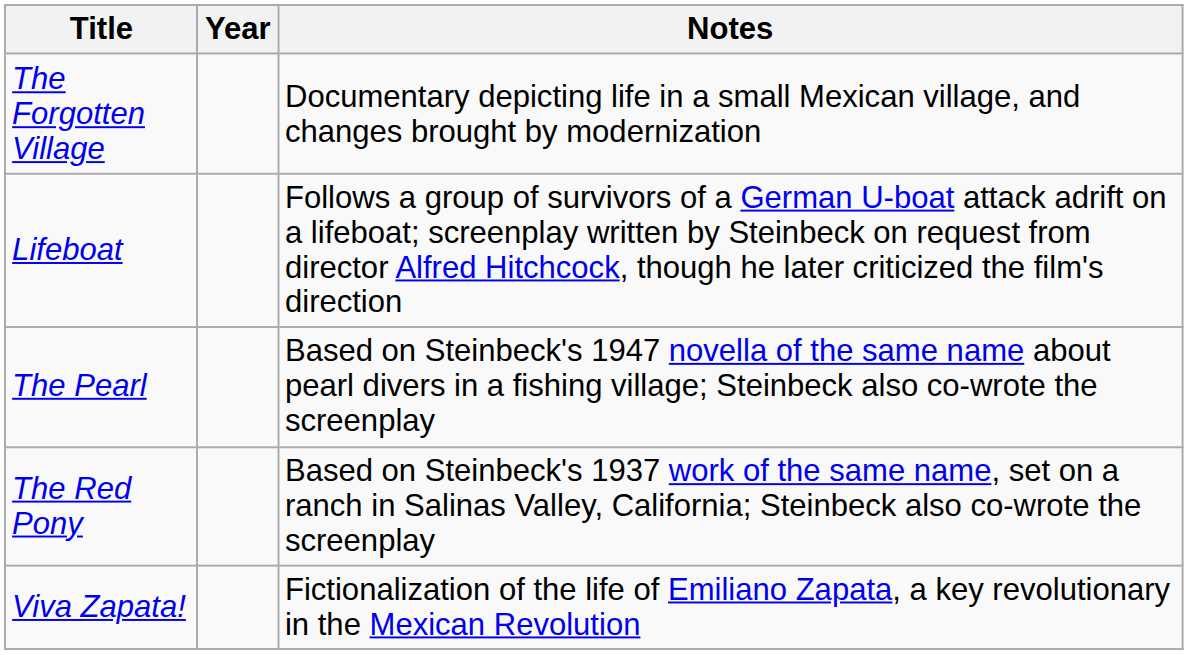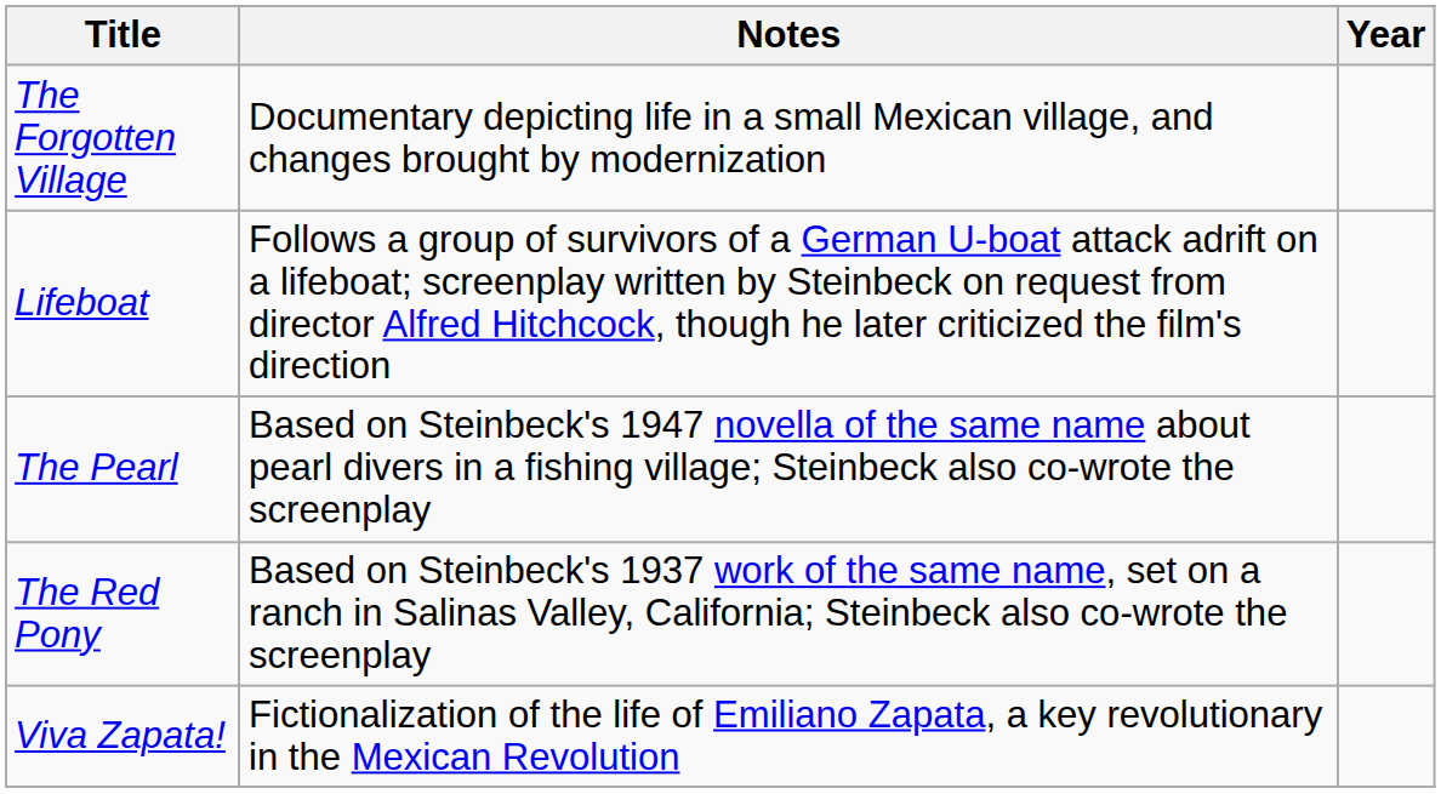 <table class="wikitable sortable">
 <tr>
 <th>Title</th>
+<th>Notes</th>
 <th>Year</th>
-<th>Notes</th>
 </tr>
 <tr>
 <td><em><a href='#'>The Forgotten Village</a></em></td>
+<td>Documentary depicting life in a small Mexican village, and changes brought by modernization</td>
 <td></td>
-<td>Documentary depicting life in a small Mexican village, and changes brought by modernization</td>
 </tr>
 <tr>
 <td><em><a href='#'>Lifeboat</a></em></td>
+<td>Follows a group of survivors of a <a href='#'>German U-boat</a> attack adrift on a lifeboat; screenplay written by Steinbeck on request from director <a href='#'>Alfred Hitchcock</a>, though he later criticized the film's direction</td>
 <td></td>
-<td>Follows a group of survivors of a <a href='#'>German U-boat</a> attack adrift on a lifeboat; screenplay written by Steinbeck on request from director <a href='#'>Alfred Hitchcock</a>, though he later criticized the film's direction</td>
 </tr>
 <tr>
 <td><em><a href='#'>The Pearl</a></em></td>
+<td>Based on Steinbeck's 1947 <a href='#'>novella of the same name</a> about pearl divers in a fishing village; Steinbeck also co-wrote the screenplay</td>
 <td></td>
-<td>Based on Steinbeck's 1947 <a href='#'>novella of the same name</a> about pearl divers in a fishing village; Steinbeck also co-wrote the screenplay</td>
 </tr>
 <tr>
 <td><em><a href='#'>The Red Pony</a></em></td>
+<td>Based on Steinbeck's 1937 <a href='#'>work of the same name</a>, set on a ranch in Salinas Valley, California; Steinbeck also co-wrote the screenplay</td>
 <td></td>
-<td>Based on Steinbeck's 1937 <a href='#'>work of the same name</a>, set on a ranch in Salinas Valley, California; Steinbeck also co-wrote the screenplay</td>
 </tr>
 <tr>
 <td><em><a href='#'>Viva Zapata!</a></em></td>
+<td>Fictionalization of the life of <a href='#'>Emiliano Zapata</a>, a key revolutionary in the <a href='#'>Mexican Revolution</a></td>
 <td></td>
-<td>Fictionalization of the life of <a href='#'>Emiliano Zapata</a>, a key revolutionary in the <a href='#'>Mexican Revolution</a></td>
 </tr>
 </table>
